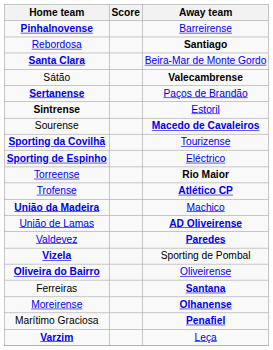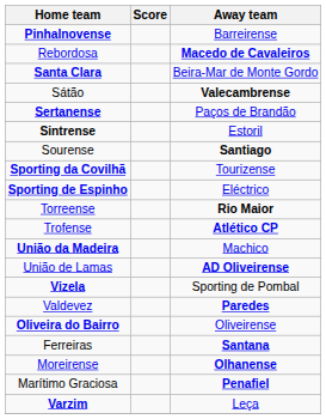 <table class="wikitable" style="text-align: center">
 <tr>
 <th>Home team</th>
 <th>Score</th>
 <th>Away team</th>
 </tr>
 <tr>
 <td><strong><a href='#'>Pinhalnovense</a></strong> </td>
 <td></td>
 <td><a href='#'>Barreirense</a> </td>
 </tr>
 <tr>
 <td><a href='#'>Rebordosa</a> </td>
 <td></td>
-<td><strong>Santiago</strong> </td>
+<td><strong><a href='#'>Macedo de Cavaleiros</a></strong> </td>
 </tr>
 <tr>
 <td><strong><a href='#'>Santa Clara</a></strong> </td>
 <td></td>
 <td><a href='#'>Beira-Mar de Monte Gordo</a> </td>
 </tr>
 <tr>
 <td>Sátão </td>
 <td></td>
 <td><strong>Valecambrense</strong> </td>
 </tr>
 <tr>
 <td><strong><a href='#'>Sertanense</a></strong> </td>
 <td></td>
 <td><a href='#'>Paços de Brandão</a> </td>
 </tr>
 <tr>
 <td><strong>Sintrense</strong> </td>
 <td></td>
 <td><a href='#'>Estoril</a> </td>
 </tr>
 <tr>
 <td>Sourense </td>
 <td></td>
-<td><strong><a href='#'>Macedo de Cavaleiros</a></strong> </td>
+<td><strong>Santiago</strong> </td>
 </tr>
 <tr>
 <td><strong><a href='#'>Sporting da Covilhã</a></strong> </td>
 <td></td>
 <td><a href='#'>Tourizense</a> </td>
 </tr>
 <tr>
 <td><strong><a href='#'>Sporting de Espinho</a></strong> </td>
 <td></td>
 <td><a href='#'>Eléctrico</a> </td>
 </tr>
 <tr>
 <td><a href='#'>Torreense</a> </td>
 <td></td>
 <td><strong>Rio Maior</strong> </td>
 </tr>
 <tr>
 <td><a href='#'>Trofense</a> </td>
 <td></td>
 <td><strong><a href='#'>Atlético CP</a></strong> </td>
 </tr>
 <tr>
 <td><strong><a href='#'>União da Madeira</a></strong> </td>
 <td></td>
 <td><a href='#'>Machico</a> </td>
 </tr>
 <tr>
 <td><a href='#'>União de Lamas</a> </td>
 <td></td>
 <td><strong><a href='#'>AD Oliveirense</a></strong> </td>
 </tr>
 <tr>
+<td><strong><a href='#'>Vizela</a></strong> </td>
+<td></td>
+<td>Sporting de Pombal </td>
+</tr>
+<tr>
 <td><a href='#'>Valdevez</a> </td>
 <td></td>
 <td><strong><a href='#'>Paredes</a></strong> </td>
-</tr>
-<tr>
-<td><strong><a href='#'>Vizela</a></strong> </td>
-<td></td>
-<td>Sporting de Pombal </td>
 </tr>
 <tr>
 <td><strong><a href='#'>Oliveira do Bairro</a></strong> </td>
 <td></td>
 <td><a href='#'>Oliveirense</a> </td>
 </tr>
 <tr>
 <td>Ferreiras </td>
 <td></td>
 <td><strong><a href='#'>Santana</a></strong> </td>
 </tr>
 <tr>
 <td><a href='#'>Moreirense</a> </td>
 <td></td>
 <td><strong><a href='#'>Olhanense</a></strong> </td>
 </tr>
 <tr>
 <td>Marítimo Graciosa </td>
 <td></td>
 <td><strong><a href='#'>Penafiel</a></strong> </td>
 </tr>
 <tr>
 <td><strong><a href='#'>Varzim</a></strong> </td>
 <td></td>
 <td><a href='#'>Leça</a> </td>
 </tr>
 <tr>
 </tr>
 </table>
